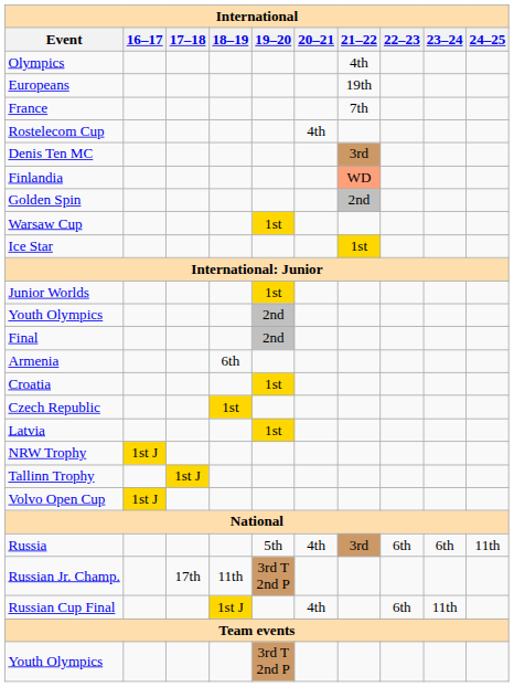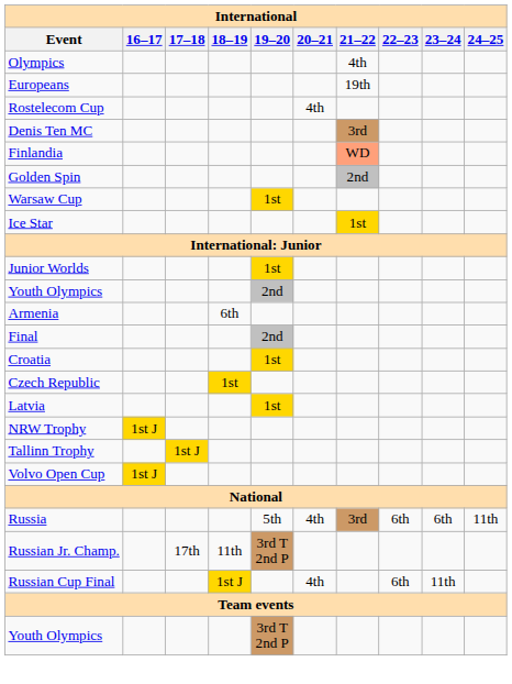 <table class="wikitable" style="text-align:center">
 <tr>
 <th style="background-color: #ffdead; " colspan=10 align=center>International</th>
 </tr>
 <tr>
 <th>Event</th>
 <th><a href='#'>16–17</a></th>
 <th><a href='#'>17–18</a></th>
 <th><a href='#'>18–19</a></th>
 <th><a href='#'>19–20</a></th>
 <th><a href='#'>20–21</a></th>
 <th><a href='#'>21–22</a></th>
 <th><a href='#'>22–23</a></th>
 <th><a href='#'>23–24</a></th>
 <th><a href='#'>24–25</a></th>
 </tr>
 <tr>
 <td align=left><a href='#'>Olympics</a></td>
 <td></td>
 <td></td>
 <td></td>
 <td></td>
 <td></td>
 <td>4th</td>
 <td></td>
 <td></td>
 <td></td>
 </tr>
 <tr>
 <td align=left><a href='#'>Europeans</a></td>
 <td></td>
 <td></td>
 <td></td>
 <td></td>
 <td></td>
 <td>19th</td>
-<td></td>
-<td></td>
-<td></td>
-</tr>
-<tr>
-<td align=left> <a href='#'>France</a></td>
-<td></td>
-<td></td>
-<td></td>
-<td></td>
-<td></td>
-<td>7th</td>
 <td></td>
 <td></td>
 <td></td>
 </tr>
 <tr>
 <td align=left> <a href='#'>Rostelecom Cup</a></td>
 <td></td>
 <td></td>
 <td></td>
 <td></td>
 <td>4th</td>
 <td></td>
 <td></td>
 <td></td>
 <td></td>
 </tr>
 <tr>
 <td align=left> <a href='#'>Denis Ten MC</a></td>
 <td></td>
 <td></td>
 <td></td>
 <td></td>
 <td></td>
 <td bgcolor=cc9966>3rd</td>
 <td></td>
 <td></td>
 <td></td>
 </tr>
 <tr>
 <td align=left> <a href='#'>Finlandia</a></td>
 <td></td>
 <td></td>
 <td></td>
 <td></td>
 <td></td>
 <td style="background: lightsalmon;">WD</td>
 <td></td>
 <td></td>
 <td></td>
 </tr>
 <tr>
 <td align=left> <a href='#'>Golden Spin</a></td>
 <td></td>
 <td></td>
 <td></td>
 <td></td>
 <td></td>
 <td bgcolor=silver>2nd</td>
 <td></td>
 <td></td>
 <td></td>
 </tr>
 <tr>
 <td align=left> <a href='#'>Warsaw Cup</a></td>
 <td></td>
 <td></td>
 <td></td>
 <td bgcolor=gold>1st</td>
 <td></td>
 <td></td>
 <td></td>
 <td></td>
 <td></td>
 </tr>
 <tr>
 <td align=left><a href='#'>Ice Star</a></td>
 <td></td>
 <td></td>
 <td></td>
 <td></td>
 <td></td>
 <td bgcolor=gold>1st</td>
 <td></td>
 <td></td>
 <td></td>
 </tr>
 <tr>
 <th style="background-color: #ffdead; " colspan=10 align=center>International: Junior</th>
 </tr>
 <tr>
 <td align=left><a href='#'>Junior Worlds</a></td>
 <td></td>
 <td></td>
 <td></td>
 <td bgcolor=gold>1st</td>
 <td></td>
 <td></td>
 <td></td>
 <td></td>
 <td></td>
 </tr>
 <tr>
 <td align=left><a href='#'>Youth Olympics</a></td>
 <td></td>
 <td></td>
 <td></td>
 <td bgcolor=silver>2nd</td>
 <td></td>
 <td></td>
 <td></td>
 <td></td>
 <td></td>
 </tr>
 <tr>
-<td align=left> <a href='#'>Final</a></td>
+<td align=left> <a href='#'>Armenia</a></td>
 <td></td>
 <td></td>
+<td>6th</td>
 <td></td>
-<td bgcolor=silver>2nd</td>
 <td></td>
 <td></td>
 <td></td>
 <td></td>
 <td></td>
 </tr>
 <tr>
-<td align=left> <a href='#'>Armenia</a></td>
+<td align=left> <a href='#'>Final</a></td>
 <td></td>
 <td></td>
-<td>6th</td>
 <td></td>
+<td bgcolor=silver>2nd</td>
 <td></td>
 <td></td>
 <td></td>
 <td></td>
 <td></td>
 </tr>
 <tr>
 <td align=left> <a href='#'>Croatia</a></td>
 <td></td>
 <td></td>
 <td></td>
 <td bgcolor=gold>1st</td>
 <td></td>
 <td></td>
 <td></td>
 <td></td>
 <td></td>
 </tr>
 <tr>
 <td align=left> <a href='#'>Czech Republic</a></td>
 <td></td>
 <td></td>
 <td bgcolor=gold>1st</td>
 <td></td>
 <td></td>
 <td></td>
 <td></td>
 <td></td>
 <td></td>
 </tr>
 <tr>
 <td align=left> <a href='#'>Latvia</a></td>
 <td></td>
 <td></td>
 <td></td>
 <td bgcolor=gold>1st</td>
 <td></td>
 <td></td>
 <td></td>
 <td></td>
 <td></td>
 </tr>
 <tr>
 <td align=left><a href='#'>NRW Trophy</a></td>
 <td bgcolor=gold>1st J</td>
 <td></td>
 <td></td>
 <td></td>
 <td></td>
 <td></td>
 <td></td>
 <td></td>
 <td></td>
 </tr>
 <tr>
 <td align=left><a href='#'>Tallinn Trophy</a></td>
 <td></td>
 <td bgcolor=gold>1st J</td>
 <td></td>
 <td></td>
 <td></td>
 <td></td>
 <td></td>
 <td></td>
 <td></td>
 </tr>
 <tr>
 <td align=left><a href='#'>Volvo Open Cup</a></td>
 <td bgcolor=gold>1st J</td>
 <td></td>
 <td></td>
 <td></td>
 <td></td>
 <td></td>
 <td></td>
 <td></td>
 <td></td>
 </tr>
 <tr>
 <th style="background-color: #ffdead; " colspan=10 align=center>National</th>
 </tr>
 <tr>
 <td align=left><a href='#'>Russia</a></td>
 <td></td>
 <td></td>
 <td></td>
 <td>5th</td>
 <td>4th</td>
 <td bgcolor=cc9966>3rd</td>
 <td>6th</td>
 <td>6th</td>
 <td>11th</td>
 </tr>
 <tr>
 <td align=left><a href='#'>Russian Jr. Champ.</a></td>
 <td></td>
 <td>17th</td>
 <td>11th</td>
 <td bgcolor=cc9966>3rd T <br>2nd P</td>
 <td></td>
 <td></td>
 <td></td>
 <td></td>
 <td></td>
 </tr>
 <tr>
 <td align=left><a href='#'>Russian Cup Final</a></td>
 <td></td>
 <td></td>
 <td bgcolor=gold>1st J</td>
 <td></td>
 <td>4th</td>
 <td></td>
 <td>6th</td>
 <td>11th</td>
 <td></td>
 </tr>
 <tr>
 <th style="background-color: #ffdead; " colspan=10 align=center>Team events</th>
 </tr>
 <tr>
 <td align=left><a href='#'>Youth Olympics</a></td>
 <td></td>
 <td></td>
 <td></td>
 <td bgcolor=cc9966>3rd T <br>2nd P</td>
 <td></td>
 <td></td>
 <td></td>
 <td></td>
 <td></td>
 </tr>
 </table>
